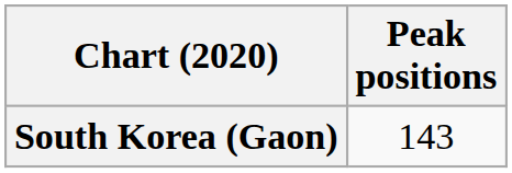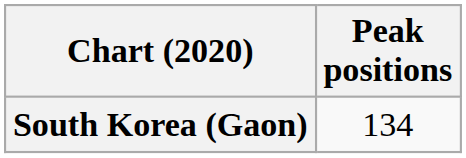 <table class="wikitable plainrowheaders" style="text-align:center">
 <tr>
 <th scope="col">Chart (2020)</th>
 <th scope="col">Peak<br>positions</th>
 </tr>
 <tr>
 <th scope="row">South Korea (Gaon)</th>
-<td>143</td>
+<td>134</td>
 </tr>
 </table>
